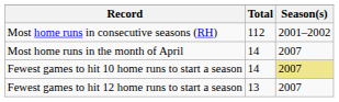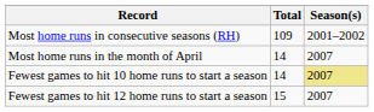 <table class="wikitable">
 <tr>
 </tr>
 <tr>
 <th>Record</th>
 <th>Total</th>
 <th>Season(s)</th>
 </tr>
 <tr>
 <td>Most <a href='#'>home runs</a> in consecutive seasons (<a href='#'>RH</a>)</td>
-<td>112</td>
+<td>109</td>
 <td>2001–2002</td>
 </tr>
 <tr>
 <td>Most home runs in the month of April</td>
 <td>14</td>
 <td>2007</td>
 </tr>
 <tr>
 <td>Fewest games to hit 10 home runs to start a season</td>
 <td>14</td>
 <td style="background: khaki;">2007</td>
 </tr>
 <tr>
 <td>Fewest games to hit 12 home runs to start a season</td>
-<td>13</td>
+<td>15</td>
 <td>2007</td>
 </tr>
 </table>
